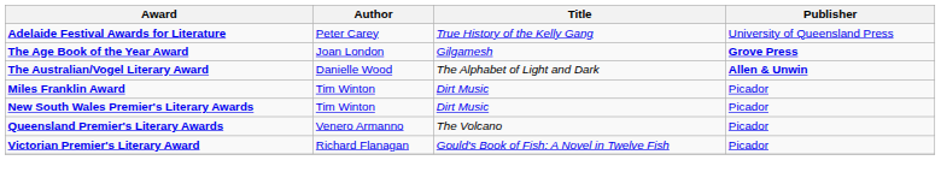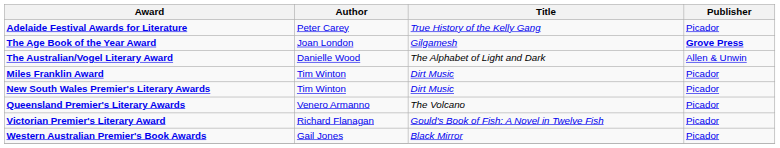 <table class="wikitable" width=100%>
 <tr>
 <th>Award</th>
 <th>Author</th>
 <th>Title</th>
 <th>Publisher</th>
 </tr>
 <tr>
 <td><strong><a href='#'>Adelaide Festival Awards for Literature</a></strong></td>
 <td><a href='#'>Peter Carey</a></td>
 <td><em><a href='#'>True History of the Kelly Gang</a></em></td>
-<td><a href='#'>University of Queensland Press</a></td>
+<td><a href='#'>Picador</a></td>
 </tr>
 <tr>
 <td><strong><a href='#'>The Age Book of the Year Award</a></strong></td>
 <td><a href='#'>Joan London</a></td>
 <td><em><a href='#'>Gilgamesh</a></em></td>
 <td><strong><a href='#'>Grove Press</a></strong></td>
 </tr>
 <tr>
 <td><strong><a href='#'>The Australian/Vogel Literary Award</a></strong></td>
 <td><a href='#'>Danielle Wood</a></td>
 <td><em>The Alphabet of Light and Dark</em></td>
-<td><strong><a href='#'>Allen & Unwin</a></strong></td>
+<td><a href='#'>Allen & Unwin</a></td>
 </tr>
 <tr>
 <td><strong><a href='#'>Miles Franklin Award</a></strong></td>
 <td><a href='#'>Tim Winton</a></td>
 <td><em><a href='#'>Dirt Music</a></em></td>
 <td><a href='#'>Picador</a></td>
 </tr>
 <tr>
 <td><strong><a href='#'>New South Wales Premier's Literary Awards</a></strong></td>
 <td><a href='#'>Tim Winton</a></td>
 <td><em><a href='#'>Dirt Music</a></em></td>
 <td><a href='#'>Picador</a></td>
 </tr>
 <tr>
 <td><strong><a href='#'>Queensland Premier's Literary Awards</a></strong></td>
 <td><a href='#'>Venero Armanno</a></td>
 <td><em>The Volcano</em></td>
 <td><a href='#'>Picador</a></td>
 </tr>
 <tr>
 <td><strong><a href='#'>Victorian Premier's Literary Award</a></strong></td>
 <td><a href='#'>Richard Flanagan</a></td>
 <td><em><a href='#'>Gould's Book of Fish: A Novel in Twelve Fish</a></em></td>
 <td><a href='#'>Picador</a></td>
 </tr>
 <tr>
+<td><strong><a href='#'>Western Australian Premier's Book Awards</a></strong></td>
+<td><a href='#'>Gail Jones</a></td>
+<td><em><a href='#'>Black Mirror</a></em></td>
+<td><a href='#'>Picador</a></td>
+</tr>
+<tr>
 </tr>
 </table>
